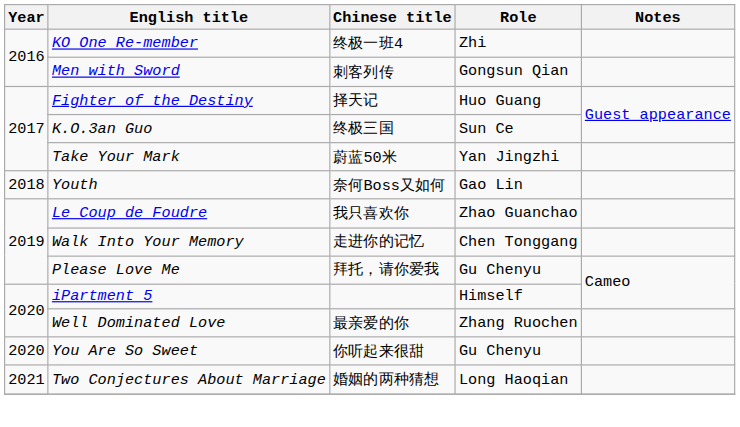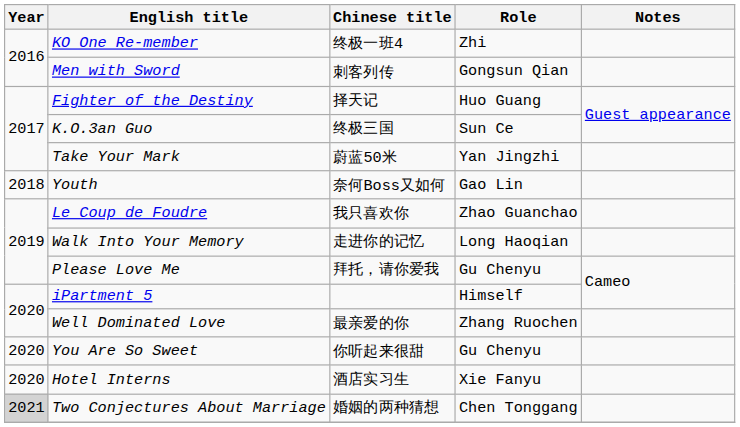 <table class="wikitable sortable">
 <tr>
 <th>Year</th>
 <th>English title</th>
 <th>Chinese title</th>
 <th>Role</th>
 <th class="unsortable">Notes</th>
 </tr>
 <tr>
 <td rowspan=2>2016</td>
 <td><em><a href='#'>KO One Re-member</a></em></td>
 <td>终极一班4</td>
 <td>Zhi</td>
 <td></td>
 </tr>
 <tr>
 <td><em><a href='#'>Men with Sword</a></em></td>
 <td>刺客列传</td>
 <td>Gongsun Qian</td>
 <td></td>
 </tr>
 <tr>
 <td rowspan=3>2017</td>
 <td><em><a href='#'>Fighter of the Destiny</a></em></td>
 <td>择天记</td>
 <td>Huo Guang</td>
 <td rowspan=2><a href='#'>Guest appearance</a></td>
 </tr>
 <tr>
 <td><em>K.O.3an Guo</em></td>
 <td>终极三国</td>
 <td>Sun Ce</td>
 </tr>
 <tr>
 <td><em>Take Your Mark</em></td>
 <td>蔚蓝50米</td>
 <td>Yan Jingzhi</td>
 <td></td>
 </tr>
 <tr>
 <td>2018</td>
 <td><em>Youth</em></td>
 <td>奈何Boss又如何</td>
 <td>Gao Lin</td>
 <td></td>
 </tr>
 <tr>
 <td rowspan=3>2019</td>
 <td><em><a href='#'>Le Coup de Foudre</a></em></td>
 <td>我只喜欢你</td>
 <td>Zhao Guanchao</td>
 <td></td>
 </tr>
 <tr>
 <td><em>Walk Into Your Memory</em></td>
 <td>走进你的记忆</td>
-<td>Chen Tonggang</td>
+<td>Long Haoqian</td>
 <td></td>
 </tr>
 <tr>
 <td><em>Please Love  Me</em></td>
 <td>拜托，请你爱我</td>
 <td>Gu Chenyu</td>
 <td rowspan=2>Cameo</td>
 </tr>
 <tr>
 <td rowspan=2>2020</td>
 <td><em><a href='#'>iPartment 5</a></em></td>
 <td></td>
 <td>Himself</td>
 </tr>
 <tr>
 <td><em>Well Dominated Love</em></td>
 <td>最亲爱的你</td>
 <td>Zhang Ruochen</td>
 <td></td>
 </tr>
 <tr>
 <td>2020</td>
 <td><em>You Are So Sweet</em></td>
 <td>你听起来很甜</td>
 <td>Gu Chenyu</td>
 <td></td>
 </tr>
 <tr>
-<td>2021</td>
+<td>2020</td>
+<td><em>Hotel Interns</em></td>
+<td>酒店实习生</td>
+<td>Xie Fanyu</td>
+<td></td>
+</tr>
+<tr>
+<td style="background: lightgrey;">2021</td>
 <td><em>Two Conjectures About Marriage</em></td>
 <td>婚姻的两种猜想</td>
-<td>Long Haoqian</td>
+<td>Chen Tonggang</td>
 <td></td>
 </tr>
 <tr>
 </tr>
 </table>
